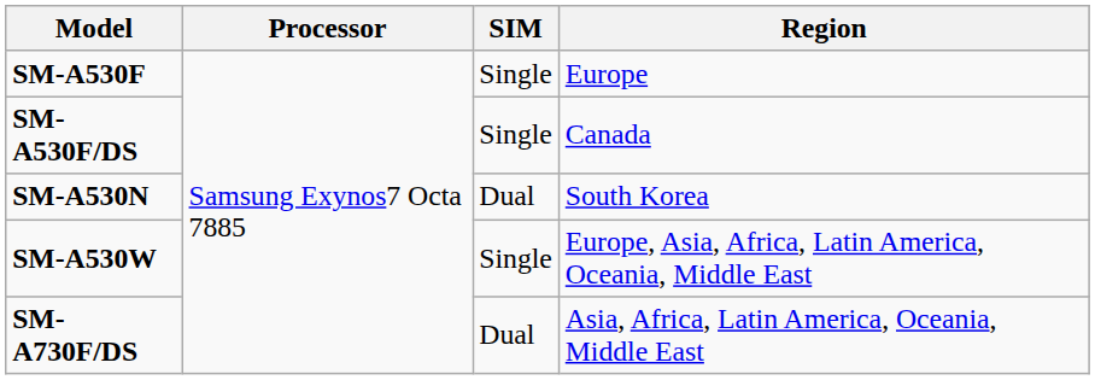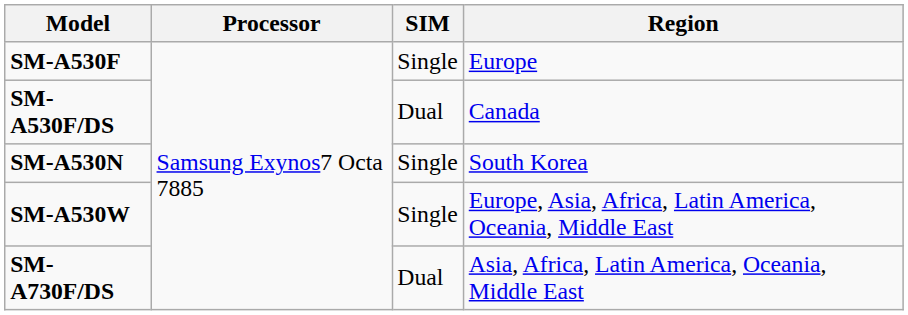 <table class="wikitable sortable">
 <tr>
 <th>Model</th>
 <th>Processor</th>
 <th>SIM</th>
 <th>Region</th>
 </tr>
 <tr>
 <td><strong>SM-A530F</strong></td>
 <td rowspan="5"><a href='#'>Samsung Exynos</a>7 Octa 7885</td>
 <td>Single</td>
 <td><a href='#'>Europe</a></td>
 </tr>
 <tr>
 <td><strong>SM-A530F/DS</strong></td>
-<td>Single</td>
+<td>Dual</td>
 <td><a href='#'>Canada</a></td>
 </tr>
 <tr>
 <td><strong>SM-A530N</strong></td>
-<td>Dual</td>
+<td>Single</td>
 <td><a href='#'>South Korea</a></td>
 </tr>
 <tr>
 <td><strong>SM-A530W</strong></td>
 <td>Single</td>
 <td><a href='#'>Europe</a>, <a href='#'>Asia</a>, <a href='#'>Africa</a>, <a href='#'>Latin America</a>, <a href='#'>Oceania</a>, <a href='#'>Middle East</a></td>
 </tr>
 <tr>
 <td><strong>SM-A730F/DS</strong></td>
 <td>Dual</td>
 <td><a href='#'>Asia</a>, <a href='#'>Africa</a>, <a href='#'>Latin America</a>, <a href='#'>Oceania</a>, <a href='#'>Middle East</a></td>
 </tr>
 </table>
